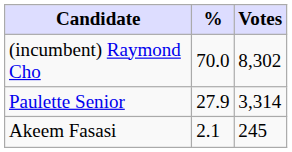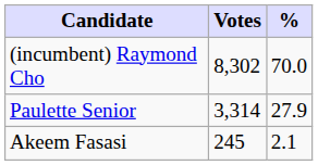 <table class="wikitable">
 <tr>
 <th style="background:#ddf; width:150px;">Candidate</th>
+<th style="background:#ddf;">Votes</th>
 <th style="background:#ddf;">%</th>
-<th style="background:#ddf;">Votes</th>
 </tr>
 <tr>
 <td>(incumbent) <a href='#'>Raymond Cho</a></td>
+<td>8,302</td>
 <td>70.0</td>
-<td>8,302</td>
 </tr>
 <tr>
 <td><a href='#'>Paulette Senior</a></td>
+<td>3,314</td>
 <td>27.9</td>
-<td>3,314</td>
 </tr>
 <tr>
 <td>Akeem Fasasi</td>
+<td>245</td>
 <td>2.1</td>
-<td>245</td>
 </tr>
 </table>
